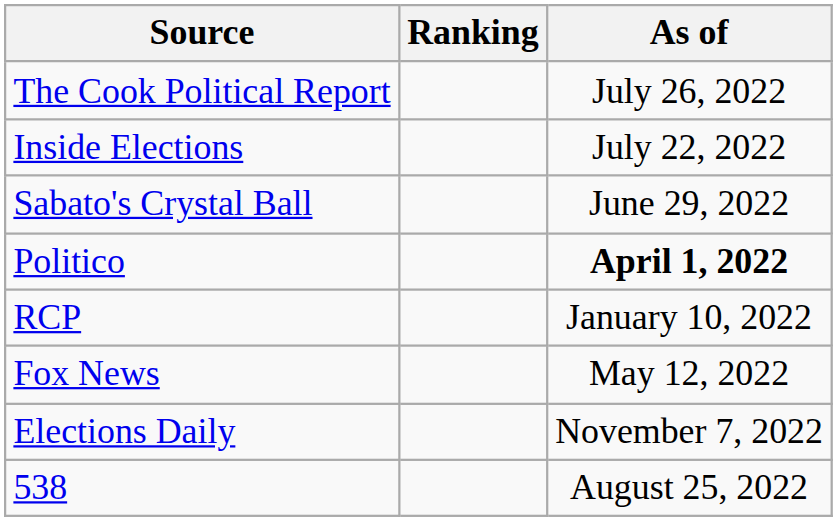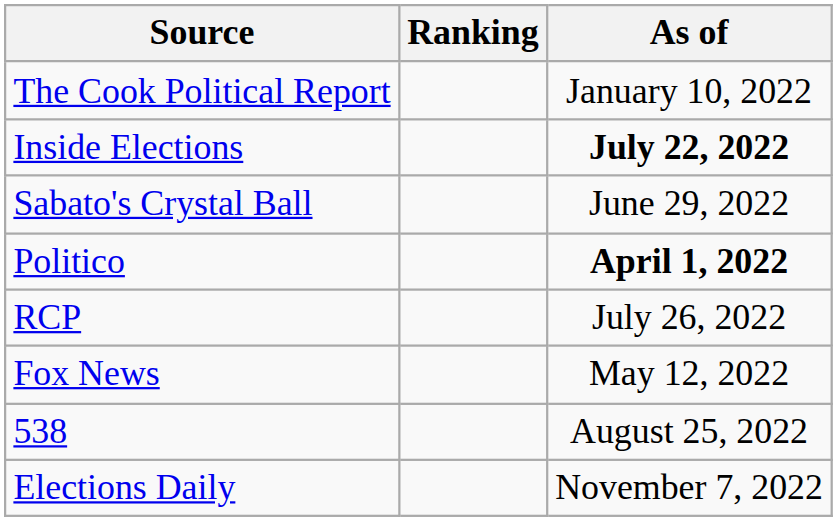 <table class="wikitable" style="text-align:center">
 <tr>
 <th>Source</th>
 <th>Ranking</th>
 <th>As of</th>
 </tr>
 <tr>
 <td align=left><a href='#'>The Cook Political Report</a></td>
 <td></td>
-<td>July 26, 2022</td>
+<td>January 10, 2022</td>
 </tr>
 <tr>
 <td align=left><a href='#'>Inside Elections</a></td>
 <td></td>
-<td>July 22, 2022</td>
+<td><strong>July 22, 2022</strong></td>
 </tr>
 <tr>
 <td align=left><a href='#'>Sabato's Crystal Ball</a></td>
 <td></td>
 <td>June 29, 2022</td>
 </tr>
 <tr>
 <td align="left"><a href='#'>Politico</a></td>
 <td></td>
 <td><strong>April 1, 2022</strong></td>
 </tr>
 <tr>
 <td align=left><a href='#'>RCP</a></td>
 <td></td>
-<td>January 10, 2022</td>
+<td>July 26, 2022</td>
 </tr>
 <tr>
 <td align=left><a href='#'>Fox News</a></td>
 <td></td>
 <td>May 12, 2022</td>
 </tr>
 <tr>
+<td align="left"><a href='#'>538</a></td>
+<td></td>
+<td>August 25, 2022</td>
+</tr>
+<tr>
 <td align="left"><a href='#'>Elections Daily</a></td>
 <td></td>
 <td>November 7, 2022</td>
 </tr>
-<tr>
-<td align="left"><a href='#'>538</a></td>
-<td></td>
-<td>August 25, 2022</td>
-</tr>
 </table>
